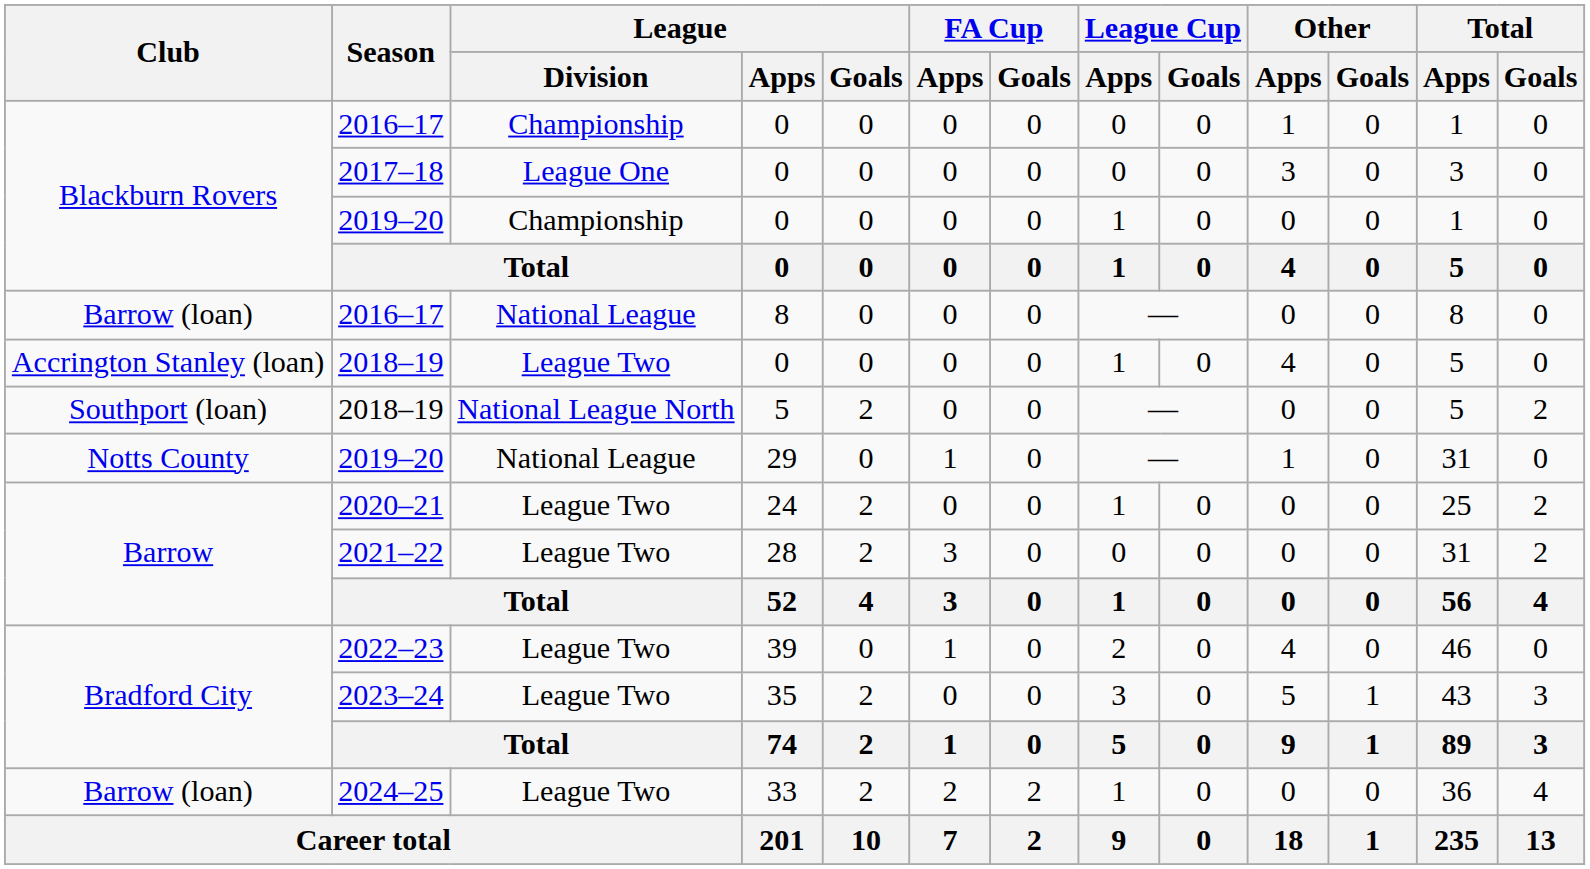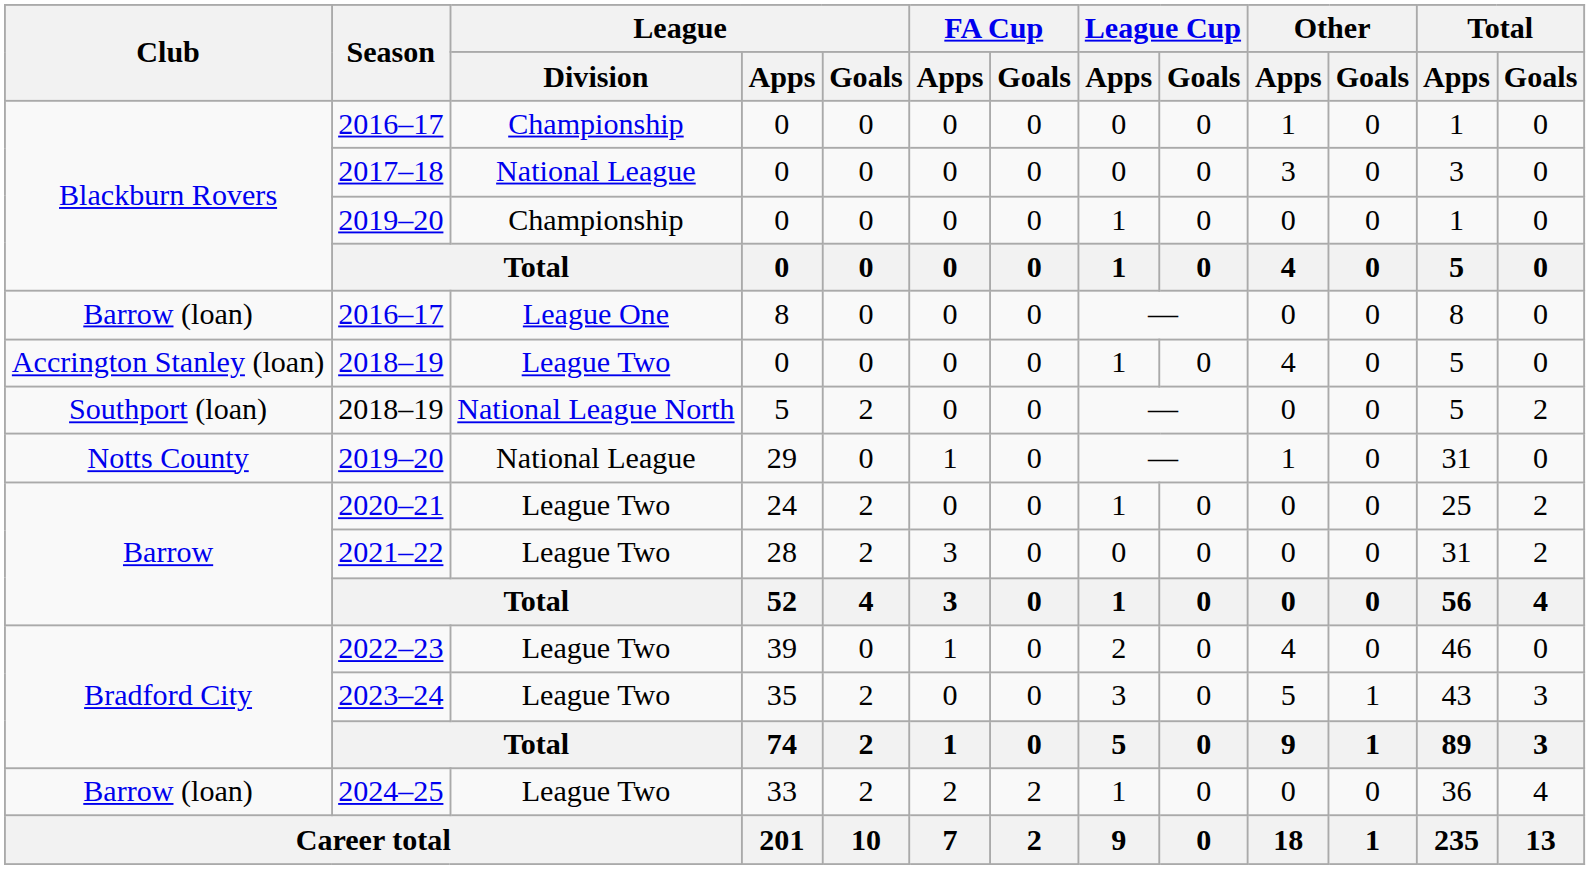 <table class="wikitable" style="text-align:center">
 <tr>
 <th rowspan="2">Club</th>
 <th rowspan="2">Season</th>
 <th colspan="3">League</th>
 <th colspan="2"><a href='#'>FA Cup</a></th>
 <th colspan="2"><a href='#'>League Cup</a></th>
 <th colspan="2">Other</th>
 <th colspan="2">Total</th>
 </tr>
 <tr>
 <th>Division</th>
 <th>Apps</th>
 <th>Goals</th>
 <th>Apps</th>
 <th>Goals</th>
 <th>Apps</th>
 <th>Goals</th>
 <th>Apps</th>
 <th>Goals</th>
 <th>Apps</th>
 <th>Goals</th>
 </tr>
 <tr>
 <td rowspan="4"><a href='#'>Blackburn Rovers</a></td>
 <td><a href='#'>2016–17</a></td>
 <td><a href='#'>Championship</a></td>
 <td>0</td>
 <td>0</td>
 <td>0</td>
 <td>0</td>
 <td>0</td>
 <td>0</td>
 <td>1</td>
 <td>0</td>
 <td>1</td>
 <td>0</td>
 </tr>
 <tr>
 <td><a href='#'>2017–18</a></td>
-<td><a href='#'>League One</a></td>
+<td><a href='#'>National League</a></td>
 <td>0</td>
 <td>0</td>
 <td>0</td>
 <td>0</td>
 <td>0</td>
 <td>0</td>
 <td>3</td>
 <td>0</td>
 <td>3</td>
 <td>0</td>
 </tr>
 <tr>
 <td><a href='#'>2019–20</a></td>
 <td>Championship</td>
 <td>0</td>
 <td>0</td>
 <td>0</td>
 <td>0</td>
 <td>1</td>
 <td>0</td>
 <td>0</td>
 <td>0</td>
 <td>1</td>
 <td>0</td>
 </tr>
 <tr>
 <th colspan="2">Total</th>
 <th>0</th>
 <th>0</th>
 <th>0</th>
 <th>0</th>
 <th>1</th>
 <th>0</th>
 <th>4</th>
 <th>0</th>
 <th>5</th>
 <th>0</th>
 </tr>
 <tr>
 <td><a href='#'>Barrow</a> (loan)</td>
 <td><a href='#'>2016–17</a></td>
-<td><a href='#'>National League</a></td>
+<td><a href='#'>League One</a></td>
 <td>8</td>
 <td>0</td>
 <td>0</td>
 <td>0</td>
 <td colspan="2">—</td>
 <td>0</td>
 <td>0</td>
 <td>8</td>
 <td>0</td>
 </tr>
 <tr>
 <td><a href='#'>Accrington Stanley</a> (loan)</td>
 <td><a href='#'>2018–19</a></td>
 <td><a href='#'>League Two</a></td>
 <td>0</td>
 <td>0</td>
 <td>0</td>
 <td>0</td>
 <td>1</td>
 <td>0</td>
 <td>4</td>
 <td>0</td>
 <td>5</td>
 <td>0</td>
 </tr>
 <tr>
 <td><a href='#'>Southport</a> (loan)</td>
 <td>2018–19</td>
 <td><a href='#'>National League North</a></td>
 <td>5</td>
 <td>2</td>
 <td>0</td>
 <td>0</td>
 <td colspan="2">—</td>
 <td>0</td>
 <td>0</td>
 <td>5</td>
 <td>2</td>
 </tr>
 <tr>
 <td><a href='#'>Notts County</a></td>
 <td><a href='#'>2019–20</a></td>
 <td>National League</td>
 <td>29</td>
 <td>0</td>
 <td>1</td>
 <td>0</td>
 <td colspan="2">—</td>
 <td>1</td>
 <td>0</td>
 <td>31</td>
 <td>0</td>
 </tr>
 <tr>
 <td rowspan="3"><a href='#'>Barrow</a></td>
 <td><a href='#'>2020–21</a></td>
 <td>League Two</td>
 <td>24</td>
 <td>2</td>
 <td>0</td>
 <td>0</td>
 <td>1</td>
 <td>0</td>
 <td>0</td>
 <td>0</td>
 <td>25</td>
 <td>2</td>
 </tr>
 <tr>
 <td><a href='#'>2021–22</a></td>
 <td>League Two</td>
 <td>28</td>
 <td>2</td>
 <td>3</td>
 <td>0</td>
 <td>0</td>
 <td>0</td>
 <td>0</td>
 <td>0</td>
 <td>31</td>
 <td>2</td>
 </tr>
 <tr>
 <th colspan="2">Total</th>
 <th>52</th>
 <th>4</th>
 <th>3</th>
 <th>0</th>
 <th>1</th>
 <th>0</th>
 <th>0</th>
 <th>0</th>
 <th>56</th>
 <th>4</th>
 </tr>
 <tr>
 <td rowspan="3"><a href='#'>Bradford City</a></td>
 <td><a href='#'>2022–23</a></td>
 <td>League Two</td>
 <td>39</td>
 <td>0</td>
 <td>1</td>
 <td>0</td>
 <td>2</td>
 <td>0</td>
 <td>4</td>
 <td>0</td>
 <td>46</td>
 <td>0</td>
 </tr>
 <tr>
 <td><a href='#'>2023–24</a></td>
 <td>League Two</td>
 <td>35</td>
 <td>2</td>
 <td>0</td>
 <td>0</td>
 <td>3</td>
 <td>0</td>
 <td>5</td>
 <td>1</td>
 <td>43</td>
 <td>3</td>
 </tr>
 <tr>
 <th colspan="2">Total</th>
 <th>74</th>
 <th>2</th>
 <th>1</th>
 <th>0</th>
 <th>5</th>
 <th>0</th>
 <th>9</th>
 <th>1</th>
 <th>89</th>
 <th>3</th>
 </tr>
 <tr>
 <td><a href='#'>Barrow</a> (loan)</td>
 <td><a href='#'>2024–25</a></td>
 <td>League Two</td>
 <td>33</td>
 <td>2</td>
 <td>2</td>
 <td>2</td>
 <td>1</td>
 <td>0</td>
 <td>0</td>
 <td>0</td>
 <td>36</td>
 <td>4</td>
 </tr>
 <tr>
 <th colspan="3">Career total</th>
 <th>201</th>
 <th>10</th>
 <th>7</th>
 <th>2</th>
 <th>9</th>
 <th>0</th>
 <th>18</th>
 <th>1</th>
 <th>235</th>
 <th>13</th>
 </tr>
 </table>
